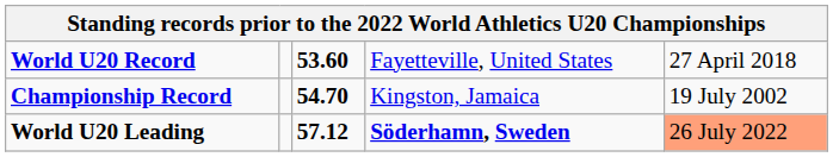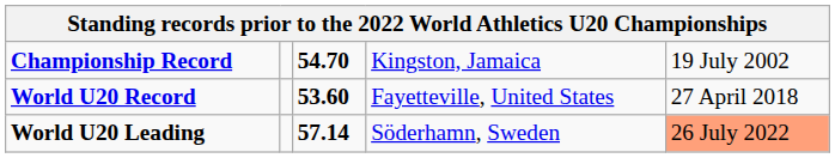 <table class="wikitable" width=65%>
 <tr>
 <th colspan=5>Standing records prior to the 2022 World Athletics U20 Championships</th>
+</tr>
+<tr>
+<td><strong><a href='#'>Championship Record</a></strong></td>
+<td></td>
+<td><strong>54.70</strong></td>
+<td><a href='#'>Kingston, Jamaica</a></td>
+<td>19 July 2002</td>
 </tr>
 <tr>
 <td><strong><a href='#'>World U20 Record</a></strong></td>
 <td></td>
 <td><strong>53.60</strong></td>
 <td><a href='#'>Fayetteville</a>, <a href='#'>United States</a></td>
 <td>27 April 2018</td>
 </tr>
 <tr>
-<td><strong><a href='#'>Championship Record</a></strong></td>
-<td></td>
-<td><strong>54.70</strong></td>
-<td><a href='#'>Kingston, Jamaica</a></td>
-<td>19 July 2002</td>
-</tr>
-<tr>
 <td><strong>World U20 Leading</strong></td>
 <td></td>
-<td><strong>57.12</strong></td>
-<td><strong><a href='#'>Söderhamn</a>, <a href='#'>Sweden</a></strong></td>
+<td><strong>57.14</strong></td>
+<td><a href='#'>Söderhamn</a>, <a href='#'>Sweden</a></td>
 <td style="background: lightsalmon;">26 July 2022</td>
 </tr>
 </table>
